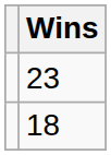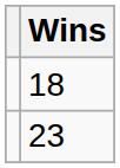 <table class="wikitable">
 <tr>
 <th></th>
 <th>Wins</th>
 </tr>
 <tr>
 <td></td>
-<td>23</td>
+<td>18</td>
 </tr>
 <tr>
 <td></td>
-<td>18</td>
+<td>23</td>
 </tr>
 </table>
